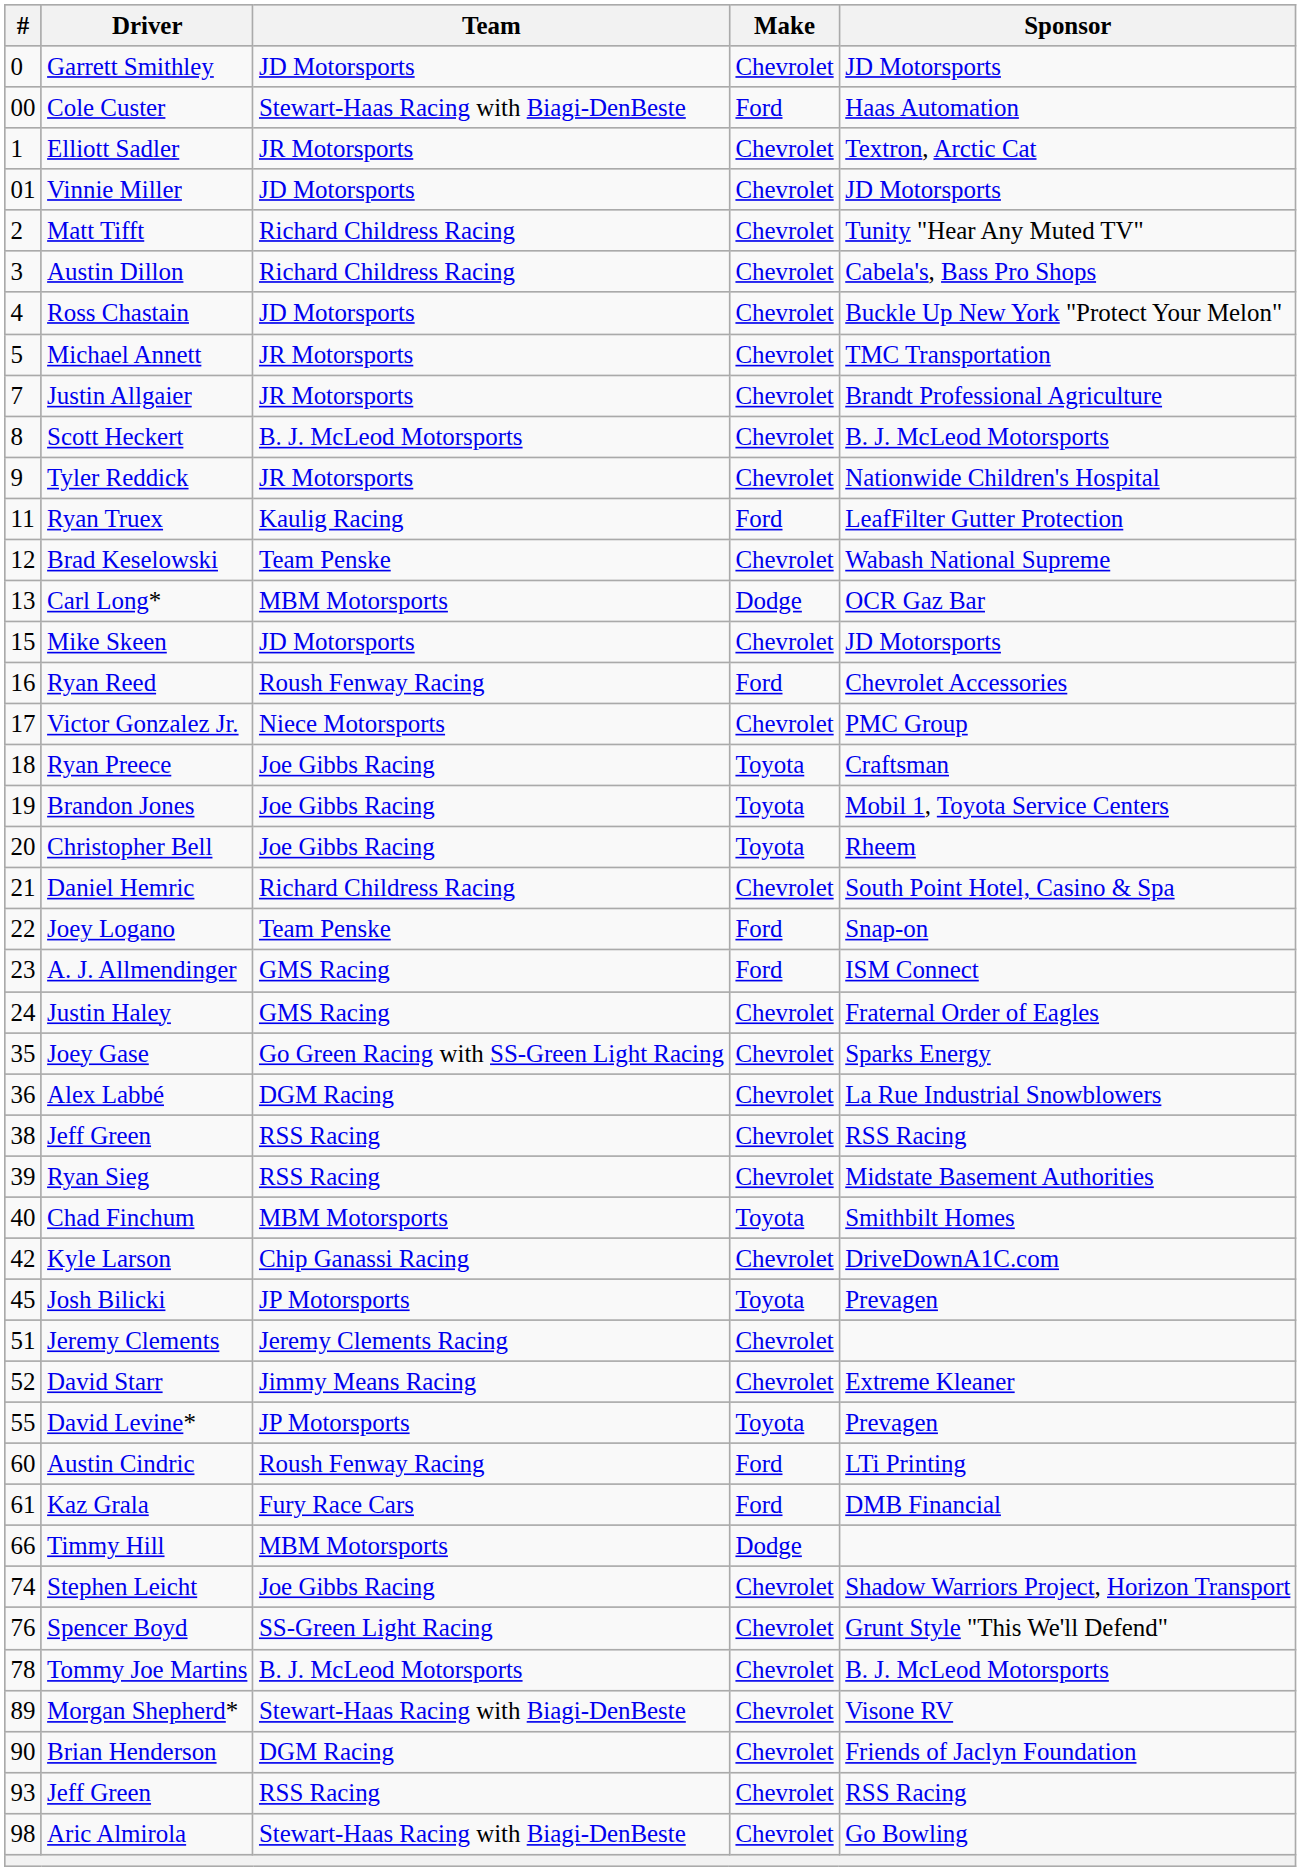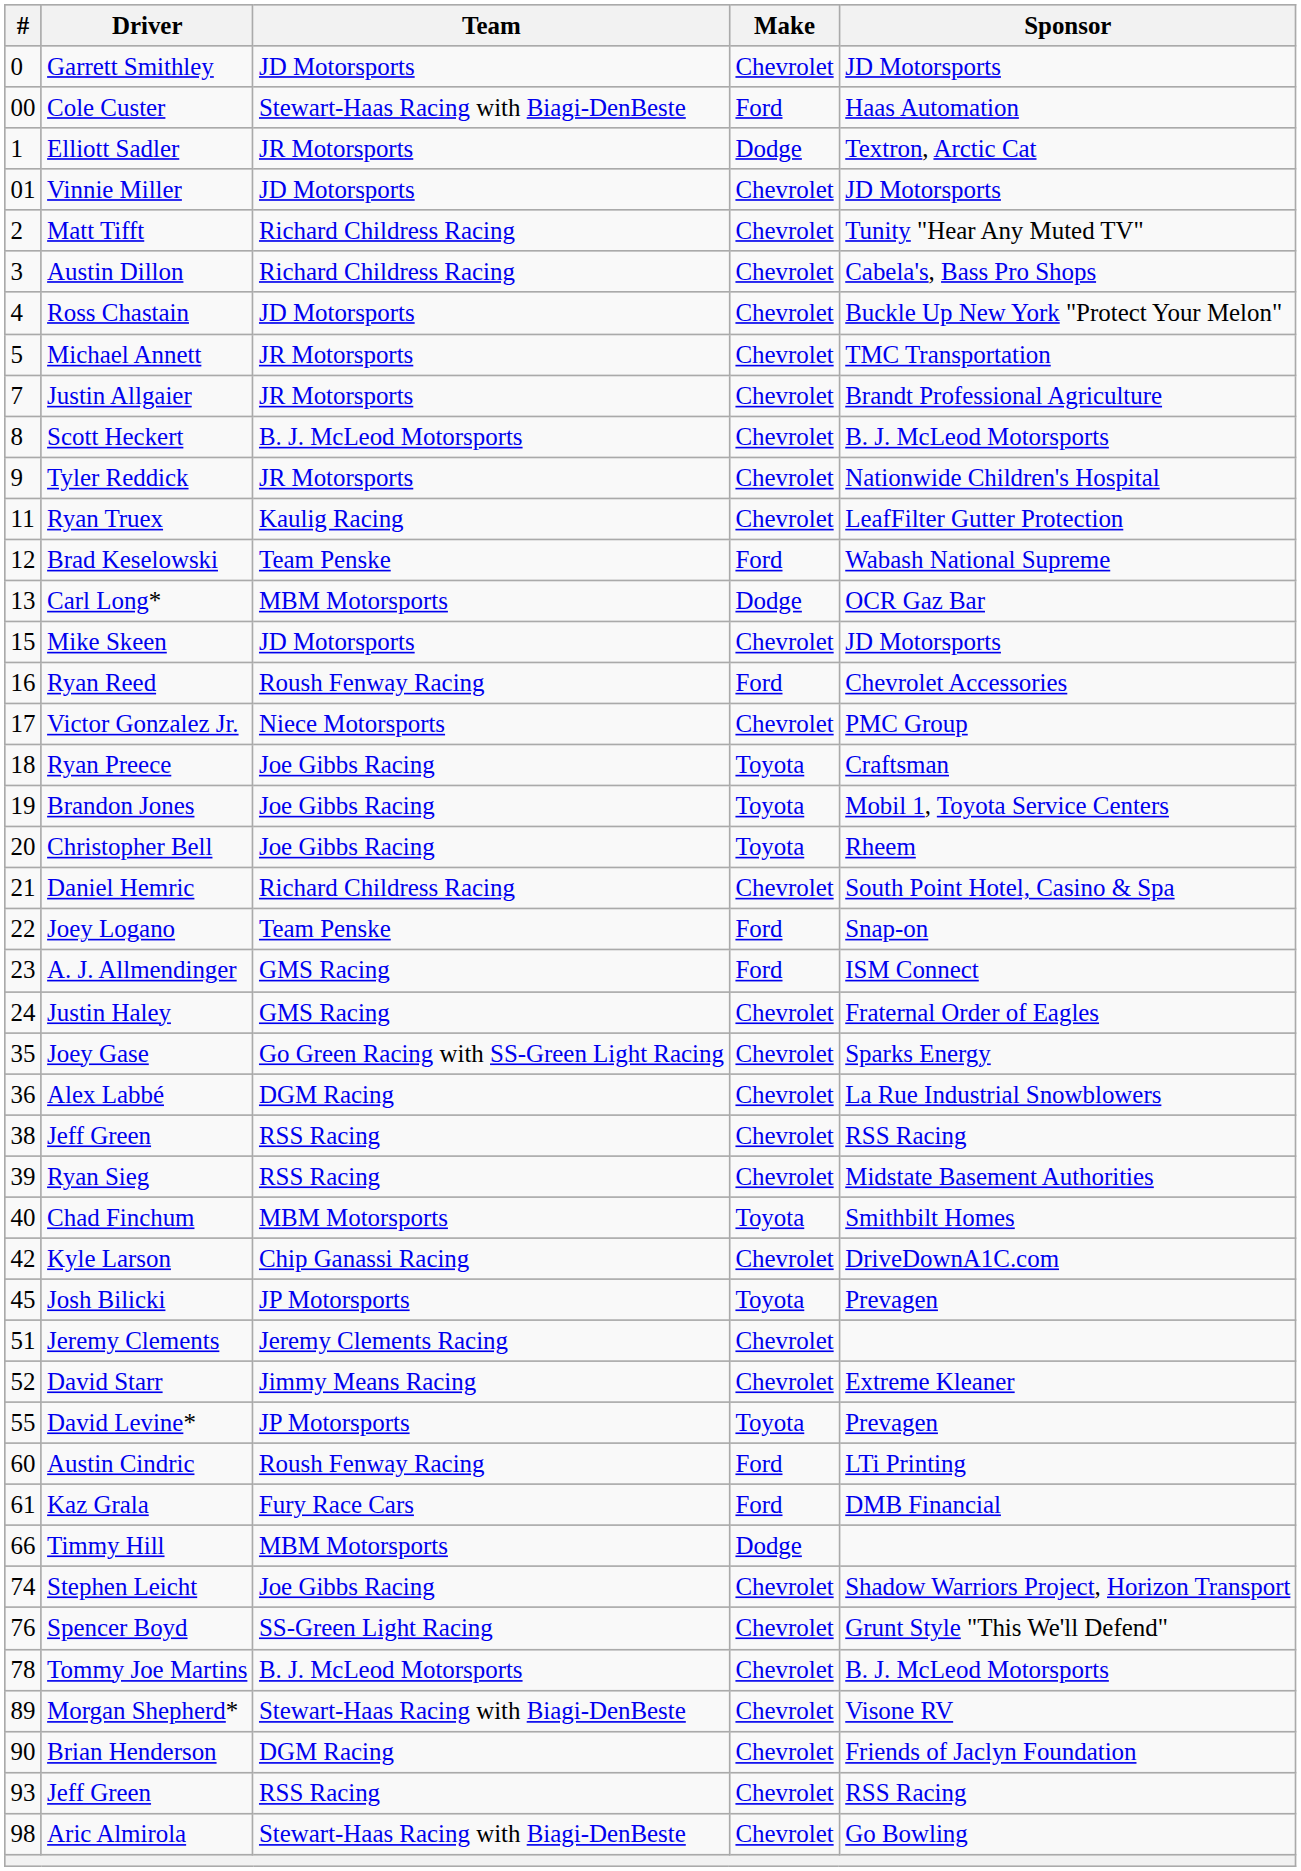 <table class="wikitable" style="font-size:95%">
 <tr>
 <th>#</th>
 <th>Driver</th>
 <th>Team</th>
 <th>Make</th>
 <th>Sponsor</th>
 </tr>
 <tr>
 <td>0</td>
 <td><a href='#'>Garrett Smithley</a></td>
 <td><a href='#'>JD Motorsports</a></td>
 <td><a href='#'>Chevrolet</a></td>
 <td><a href='#'>JD Motorsports</a></td>
 </tr>
 <tr>
 <td>00</td>
 <td><a href='#'>Cole Custer</a></td>
 <td><a href='#'>Stewart-Haas Racing</a> with <a href='#'>Biagi-DenBeste</a></td>
 <td><a href='#'>Ford</a></td>
 <td><a href='#'>Haas Automation</a></td>
 </tr>
 <tr>
 <td>1</td>
 <td><a href='#'>Elliott Sadler</a></td>
 <td><a href='#'>JR Motorsports</a></td>
-<td><a href='#'>Chevrolet</a></td>
+<td><a href='#'>Dodge</a></td>
 <td><a href='#'>Textron</a>, <a href='#'>Arctic Cat</a></td>
 </tr>
 <tr>
 <td>01</td>
 <td><a href='#'>Vinnie Miller</a></td>
 <td><a href='#'>JD Motorsports</a></td>
 <td><a href='#'>Chevrolet</a></td>
 <td><a href='#'>JD Motorsports</a></td>
 </tr>
 <tr>
 <td>2</td>
 <td><a href='#'>Matt Tifft</a></td>
 <td><a href='#'>Richard Childress Racing</a></td>
 <td><a href='#'>Chevrolet</a></td>
 <td><a href='#'>Tunity</a> "Hear Any Muted TV"</td>
 </tr>
 <tr>
 <td>3</td>
 <td><a href='#'>Austin Dillon</a></td>
 <td><a href='#'>Richard Childress Racing</a></td>
 <td><a href='#'>Chevrolet</a></td>
 <td><a href='#'>Cabela's</a>, <a href='#'>Bass Pro Shops</a></td>
 </tr>
 <tr>
 <td>4</td>
 <td><a href='#'>Ross Chastain</a></td>
 <td><a href='#'>JD Motorsports</a></td>
 <td><a href='#'>Chevrolet</a></td>
 <td><a href='#'>Buckle Up New York</a> "Protect Your Melon"</td>
 </tr>
 <tr>
 <td>5</td>
 <td><a href='#'>Michael Annett</a></td>
 <td><a href='#'>JR Motorsports</a></td>
 <td><a href='#'>Chevrolet</a></td>
 <td><a href='#'>TMC Transportation</a></td>
 </tr>
 <tr>
 <td>7</td>
 <td><a href='#'>Justin Allgaier</a></td>
 <td><a href='#'>JR Motorsports</a></td>
 <td><a href='#'>Chevrolet</a></td>
 <td><a href='#'>Brandt Professional Agriculture</a></td>
 </tr>
 <tr>
 <td>8</td>
 <td><a href='#'>Scott Heckert</a></td>
 <td><a href='#'>B. J. McLeod Motorsports</a></td>
 <td><a href='#'>Chevrolet</a></td>
 <td><a href='#'>B. J. McLeod Motorsports</a></td>
 </tr>
 <tr>
 <td>9</td>
 <td><a href='#'>Tyler Reddick</a></td>
 <td><a href='#'>JR Motorsports</a></td>
 <td><a href='#'>Chevrolet</a></td>
 <td><a href='#'>Nationwide Children's Hospital</a></td>
 </tr>
 <tr>
 <td>11</td>
 <td><a href='#'>Ryan Truex</a></td>
 <td><a href='#'>Kaulig Racing</a></td>
-<td><a href='#'>Ford</a></td>
+<td><a href='#'>Chevrolet</a></td>
 <td><a href='#'>LeafFilter Gutter Protection</a></td>
 </tr>
 <tr>
 <td>12</td>
 <td><a href='#'>Brad Keselowski</a></td>
 <td><a href='#'>Team Penske</a></td>
-<td><a href='#'>Chevrolet</a></td>
+<td><a href='#'>Ford</a></td>
 <td><a href='#'>Wabash National Supreme</a></td>
 </tr>
 <tr>
 <td>13</td>
 <td><a href='#'>Carl Long</a>*</td>
 <td><a href='#'>MBM Motorsports</a></td>
 <td><a href='#'>Dodge</a></td>
 <td><a href='#'>OCR Gaz Bar</a></td>
 </tr>
 <tr>
 <td>15</td>
 <td><a href='#'>Mike Skeen</a></td>
 <td><a href='#'>JD Motorsports</a></td>
 <td><a href='#'>Chevrolet</a></td>
 <td><a href='#'>JD Motorsports</a></td>
 </tr>
 <tr>
 <td>16</td>
 <td><a href='#'>Ryan Reed</a></td>
 <td><a href='#'>Roush Fenway Racing</a></td>
 <td><a href='#'>Ford</a></td>
 <td><a href='#'>Chevrolet Accessories</a></td>
 </tr>
 <tr>
 <td>17</td>
 <td><a href='#'>Victor Gonzalez Jr.</a></td>
 <td><a href='#'>Niece Motorsports</a></td>
 <td><a href='#'>Chevrolet</a></td>
 <td><a href='#'>PMC Group</a></td>
 </tr>
 <tr>
 <td>18</td>
 <td><a href='#'>Ryan Preece</a></td>
 <td><a href='#'>Joe Gibbs Racing</a></td>
 <td><a href='#'>Toyota</a></td>
 <td><a href='#'>Craftsman</a></td>
 </tr>
 <tr>
 <td>19</td>
 <td><a href='#'>Brandon Jones</a></td>
 <td><a href='#'>Joe Gibbs Racing</a></td>
 <td><a href='#'>Toyota</a></td>
 <td><a href='#'>Mobil 1</a>, <a href='#'>Toyota Service Centers</a></td>
 </tr>
 <tr>
 <td>20</td>
 <td><a href='#'>Christopher Bell</a></td>
 <td><a href='#'>Joe Gibbs Racing</a></td>
 <td><a href='#'>Toyota</a></td>
 <td><a href='#'>Rheem</a></td>
 </tr>
 <tr>
 <td>21</td>
 <td><a href='#'>Daniel Hemric</a></td>
 <td><a href='#'>Richard Childress Racing</a></td>
 <td><a href='#'>Chevrolet</a></td>
 <td><a href='#'>South Point Hotel, Casino & Spa</a></td>
 </tr>
 <tr>
 <td>22</td>
 <td><a href='#'>Joey Logano</a></td>
 <td><a href='#'>Team Penske</a></td>
 <td><a href='#'>Ford</a></td>
 <td><a href='#'>Snap-on</a></td>
 </tr>
 <tr>
 <td>23</td>
 <td><a href='#'>A. J. Allmendinger</a></td>
 <td><a href='#'>GMS Racing</a></td>
 <td><a href='#'>Ford</a></td>
 <td><a href='#'>ISM Connect</a></td>
 </tr>
 <tr>
 <td>24</td>
 <td><a href='#'>Justin Haley</a></td>
 <td><a href='#'>GMS Racing</a></td>
 <td><a href='#'>Chevrolet</a></td>
 <td><a href='#'>Fraternal Order of Eagles</a></td>
 </tr>
 <tr>
 <td>35</td>
 <td><a href='#'>Joey Gase</a></td>
 <td><a href='#'>Go Green Racing</a> with <a href='#'>SS-Green Light Racing</a></td>
 <td><a href='#'>Chevrolet</a></td>
 <td><a href='#'>Sparks Energy</a></td>
 </tr>
 <tr>
 <td>36</td>
 <td><a href='#'>Alex Labbé</a></td>
 <td><a href='#'>DGM Racing</a></td>
 <td><a href='#'>Chevrolet</a></td>
 <td><a href='#'>La Rue Industrial Snowblowers</a></td>
 </tr>
 <tr>
 <td>38</td>
 <td><a href='#'>Jeff Green</a></td>
 <td><a href='#'>RSS Racing</a></td>
 <td><a href='#'>Chevrolet</a></td>
 <td><a href='#'>RSS Racing</a></td>
 </tr>
 <tr>
 <td>39</td>
 <td><a href='#'>Ryan Sieg</a></td>
 <td><a href='#'>RSS Racing</a></td>
 <td><a href='#'>Chevrolet</a></td>
 <td><a href='#'>Midstate Basement Authorities</a></td>
 </tr>
 <tr>
 <td>40</td>
 <td><a href='#'>Chad Finchum</a></td>
 <td><a href='#'>MBM Motorsports</a></td>
 <td><a href='#'>Toyota</a></td>
 <td><a href='#'>Smithbilt Homes</a></td>
 </tr>
 <tr>
 <td>42</td>
 <td><a href='#'>Kyle Larson</a></td>
 <td><a href='#'>Chip Ganassi Racing</a></td>
 <td><a href='#'>Chevrolet</a></td>
 <td><a href='#'>DriveDownA1C.com</a></td>
 </tr>
 <tr>
 <td>45</td>
 <td><a href='#'>Josh Bilicki</a></td>
 <td><a href='#'>JP Motorsports</a></td>
 <td><a href='#'>Toyota</a></td>
 <td><a href='#'>Prevagen</a></td>
 </tr>
 <tr>
 <td>51</td>
 <td><a href='#'>Jeremy Clements</a></td>
 <td><a href='#'>Jeremy Clements Racing</a></td>
 <td><a href='#'>Chevrolet</a></td>
 <td></td>
 </tr>
 <tr>
 <td>52</td>
 <td><a href='#'>David Starr</a></td>
 <td><a href='#'>Jimmy Means Racing</a></td>
 <td><a href='#'>Chevrolet</a></td>
 <td><a href='#'>Extreme Kleaner</a></td>
 </tr>
 <tr>
 <td>55</td>
 <td><a href='#'>David Levine</a>*</td>
 <td><a href='#'>JP Motorsports</a></td>
 <td><a href='#'>Toyota</a></td>
 <td><a href='#'>Prevagen</a></td>
 </tr>
 <tr>
 <td>60</td>
 <td><a href='#'>Austin Cindric</a></td>
 <td><a href='#'>Roush Fenway Racing</a></td>
 <td><a href='#'>Ford</a></td>
 <td><a href='#'>LTi Printing</a></td>
 </tr>
 <tr>
 <td>61</td>
 <td><a href='#'>Kaz Grala</a></td>
 <td><a href='#'>Fury Race Cars</a></td>
 <td><a href='#'>Ford</a></td>
 <td><a href='#'>DMB Financial</a></td>
 </tr>
 <tr>
 <td>66</td>
 <td><a href='#'>Timmy Hill</a></td>
 <td><a href='#'>MBM Motorsports</a></td>
 <td><a href='#'>Dodge</a></td>
 <td></td>
 </tr>
 <tr>
 <td>74</td>
 <td><a href='#'>Stephen Leicht</a></td>
 <td><a href='#'>Joe Gibbs Racing</a></td>
 <td><a href='#'>Chevrolet</a></td>
 <td><a href='#'>Shadow Warriors Project</a>, <a href='#'>Horizon Transport</a></td>
 </tr>
 <tr>
 <td>76</td>
 <td><a href='#'>Spencer Boyd</a></td>
 <td><a href='#'>SS-Green Light Racing</a></td>
 <td><a href='#'>Chevrolet</a></td>
 <td><a href='#'>Grunt Style</a> "This We'll Defend"</td>
 </tr>
 <tr>
 <td>78</td>
 <td><a href='#'>Tommy Joe Martins</a></td>
 <td><a href='#'>B. J. McLeod Motorsports</a></td>
 <td><a href='#'>Chevrolet</a></td>
 <td><a href='#'>B. J. McLeod Motorsports</a></td>
 </tr>
 <tr>
 <td>89</td>
 <td><a href='#'>Morgan Shepherd</a>*</td>
 <td><a href='#'>Stewart-Haas Racing</a> with <a href='#'>Biagi-DenBeste</a></td>
 <td><a href='#'>Chevrolet</a></td>
 <td><a href='#'>Visone RV</a></td>
 </tr>
 <tr>
 <td>90</td>
 <td><a href='#'>Brian Henderson</a></td>
 <td><a href='#'>DGM Racing</a></td>
 <td><a href='#'>Chevrolet</a></td>
 <td><a href='#'>Friends of Jaclyn Foundation</a></td>
 </tr>
 <tr>
 <td>93</td>
 <td><a href='#'>Jeff Green</a></td>
 <td><a href='#'>RSS Racing</a></td>
 <td><a href='#'>Chevrolet</a></td>
 <td><a href='#'>RSS Racing</a></td>
 </tr>
 <tr>
 <td>98</td>
 <td><a href='#'>Aric Almirola</a></td>
 <td><a href='#'>Stewart-Haas Racing</a> with <a href='#'>Biagi-DenBeste</a></td>
 <td><a href='#'>Chevrolet</a></td>
 <td><a href='#'>Go Bowling</a></td>
 </tr>
 <tr>
 <th colspan="5"></th>
 </tr>
 </table>
